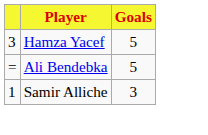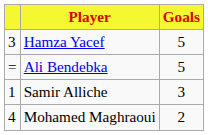 <table border="0" class="wikitable" style="text-align:center;font-size:95%">
 <tr>
 <th scope=col style="color:#DA0101; background:#F5F731;"></th>
 <th scope=col style="color:#DA0101; background:#F5F731;">Player</th>
 <th scope=col style="color:#DA0101; background:#F5F731;">Goals</th>
 </tr>
 <tr>
 <td align=left>3</td>
 <td align=left> <a href='#'>Hamza Yacef</a></td>
 <td align=center>5</td>
 </tr>
 <tr>
 <td align=left>=</td>
 <td align=left> <a href='#'>Ali Bendebka</a></td>
 <td align=center>5</td>
 </tr>
 <tr>
 <td align=left>1</td>
 <td align=left> Samir Alliche</td>
 <td align=center>3</td>
 </tr>
 <tr>
+<td align=left>4</td>
+<td align=left> Mohamed Maghraoui</td>
+<td align=center>2</td>
+</tr>
+<tr>
 </tr>
 </table>
